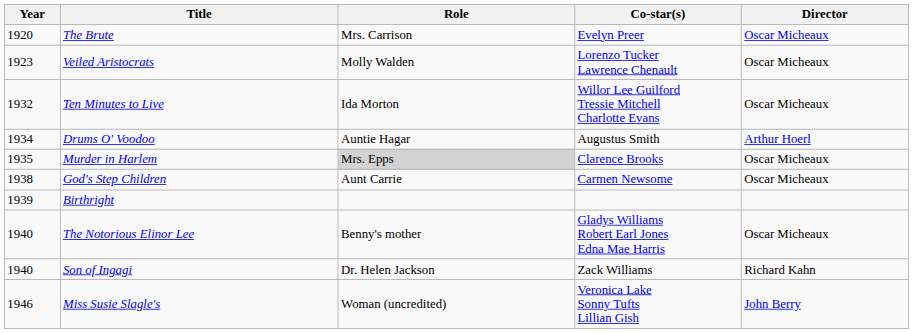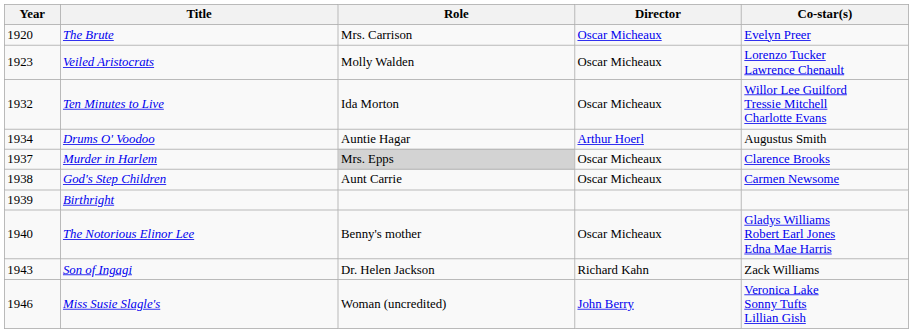 <table class="wikitable sortable">
 <tr>
 <th scope="col" style="width:4%;">Year</th>
 <th scope="col" style="width:20%;">Title</th>
 <th scope="col" style="width:17%;">Role</th>
+<th scope="col" style="width:12%;">Director</th>
 <th scope="col" style="width:12%;">Co-star(s)</th>
-<th scope="col" style="width:12%;">Director</th>
 </tr>
 <tr>
 <td>1920</td>
 <td><em><a href='#'>The Brute</a></em></td>
 <td>Mrs. Carrison</td>
+<td><a href='#'>Oscar Micheaux</a></td>
 <td><a href='#'>Evelyn Preer</a></td>
-<td><a href='#'>Oscar Micheaux</a></td>
 </tr>
 <tr>
 <td>1923</td>
 <td><em><a href='#'>Veiled Aristocrats</a></em></td>
 <td>Molly Walden</td>
+<td>Oscar Micheaux</td>
 <td><a href='#'>Lorenzo Tucker</a><br><a href='#'>Lawrence Chenault</a></td>
-<td>Oscar Micheaux</td>
 </tr>
 <tr>
 <td>1932</td>
 <td><em><a href='#'>Ten Minutes to Live</a></em></td>
 <td>Ida Morton</td>
+<td>Oscar Micheaux</td>
 <td><a href='#'>Willor Lee Guilford</a><br><a href='#'>Tressie Mitchell</a><br><a href='#'>Charlotte Evans</a></td>
-<td>Oscar Micheaux</td>
 </tr>
 <tr>
 <td>1934</td>
 <td><em><a href='#'>Drums O' Voodoo</a></em></td>
 <td>Auntie Hagar</td>
+<td><a href='#'>Arthur Hoerl</a></td>
 <td>Augustus Smith</td>
-<td><a href='#'>Arthur Hoerl</a></td>
 </tr>
 <tr>
-<td>1935</td>
+<td>1937</td>
 <td><em><a href='#'>Murder in Harlem</a></em></td>
 <td style="background: lightgrey;">Mrs. Epps</td>
+<td>Oscar Micheaux</td>
 <td><a href='#'>Clarence Brooks</a></td>
-<td>Oscar Micheaux</td>
 </tr>
 <tr>
 <td>1938</td>
 <td><em><a href='#'>God's Step Children</a></em></td>
 <td>Aunt Carrie</td>
+<td>Oscar Micheaux</td>
 <td><a href='#'>Carmen Newsome</a></td>
-<td>Oscar Micheaux</td>
 </tr>
 <tr>
 <td>1939</td>
 <td><em><a href='#'>Birthright</a></em></td>
 <td></td>
 <td></td>
 <td></td>
 </tr>
 <tr>
 <td>1940</td>
 <td><em><a href='#'>The Notorious Elinor Lee</a></em></td>
 <td>Benny's mother</td>
+<td>Oscar Micheaux</td>
 <td><a href='#'>Gladys Williams</a><br><a href='#'>Robert Earl Jones</a><br><a href='#'>Edna Mae Harris</a></td>
-<td>Oscar Micheaux</td>
 </tr>
 <tr>
-<td>1940</td>
+<td>1943</td>
 <td><em><a href='#'>Son of Ingagi</a></em></td>
 <td>Dr. Helen Jackson</td>
+<td>Richard Kahn</td>
 <td>Zack Williams</td>
-<td>Richard Kahn</td>
 </tr>
 <tr>
 <td>1946</td>
 <td><em><a href='#'>Miss Susie Slagle's</a></em></td>
 <td>Woman (uncredited)</td>
+<td><a href='#'>John Berry</a></td>
 <td><a href='#'>Veronica Lake</a><br><a href='#'>Sonny Tufts</a><br><a href='#'>Lillian Gish</a></td>
-<td><a href='#'>John Berry</a></td>
 </tr>
 </table>
